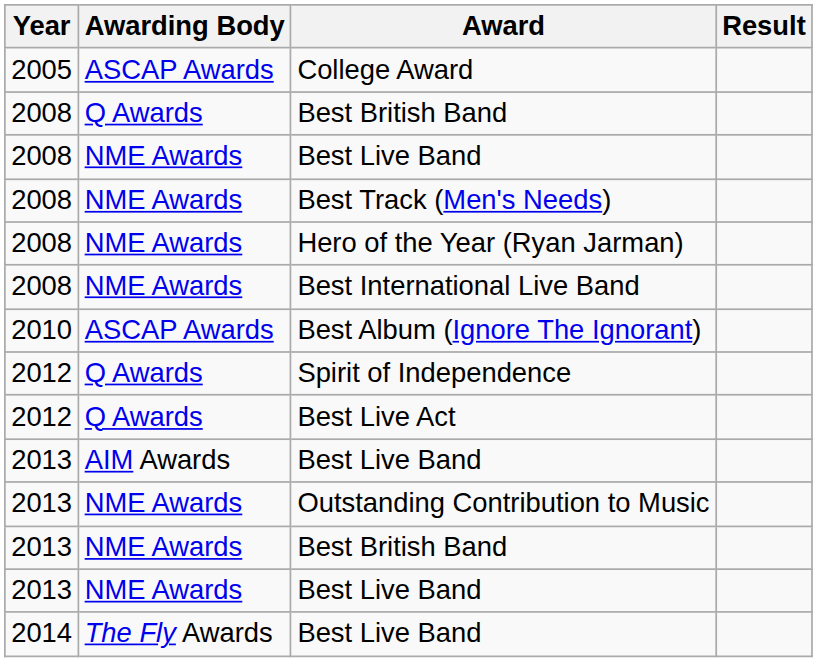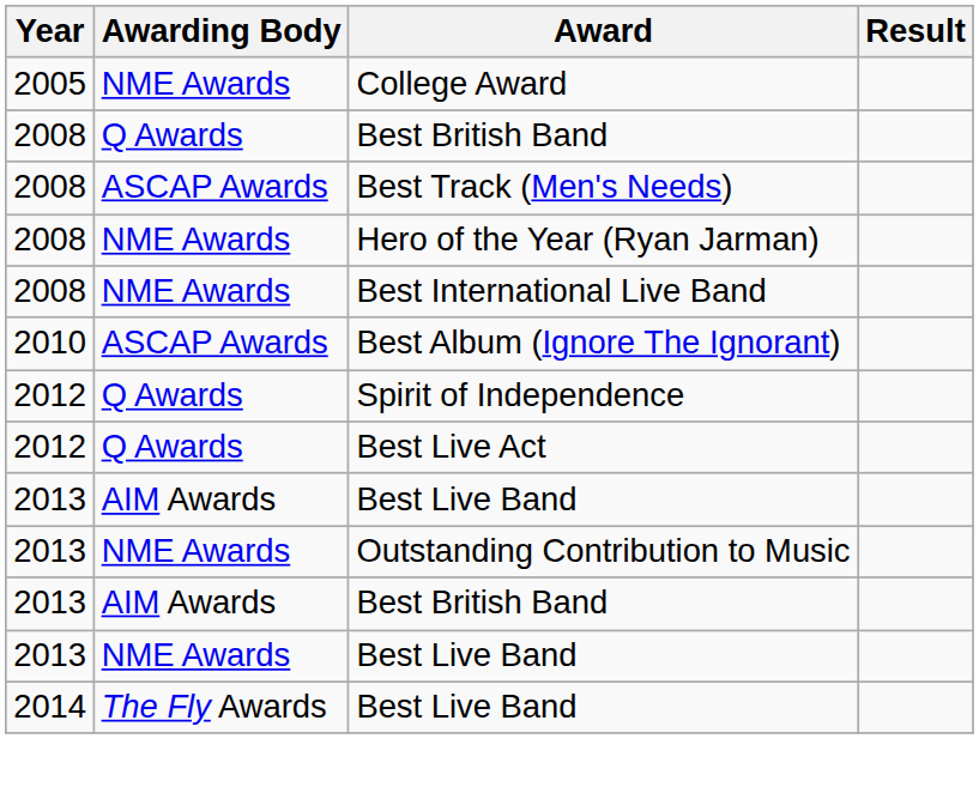 <table class="wikitable">
 <tr>
 <th>Year</th>
 <th>Awarding Body</th>
 <th>Award</th>
 <th>Result</th>
 </tr>
 <tr>
 <td>2005</td>
-<td><a href='#'>ASCAP Awards</a></td>
+<td><a href='#'>NME Awards</a></td>
 <td>College Award</td>
 <td></td>
 </tr>
 <tr>
 <td>2008</td>
 <td><a href='#'>Q Awards</a></td>
 <td>Best British Band</td>
 <td></td>
 </tr>
 <tr>
 <td>2008</td>
-<td><a href='#'>NME Awards</a></td>
-<td>Best Live Band</td>
-<td></td>
-</tr>
-<tr>
-<td>2008</td>
-<td><a href='#'>NME Awards</a></td>
+<td><a href='#'>ASCAP Awards</a></td>
 <td>Best Track (<a href='#'>Men's Needs</a>)</td>
 <td></td>
 </tr>
 <tr>
 <td>2008</td>
 <td><a href='#'>NME Awards</a></td>
 <td>Hero of the Year (Ryan Jarman)</td>
 <td></td>
 </tr>
 <tr>
 <td>2008</td>
 <td><a href='#'>NME Awards</a></td>
 <td>Best International Live Band</td>
 <td></td>
 </tr>
 <tr>
 <td>2010</td>
 <td><a href='#'>ASCAP Awards</a></td>
 <td>Best Album (<a href='#'>Ignore The Ignorant</a>)</td>
 <td></td>
 </tr>
 <tr>
 <td>2012</td>
 <td><a href='#'>Q Awards</a></td>
 <td>Spirit of Independence</td>
 <td></td>
 </tr>
 <tr>
 <td>2012</td>
 <td><a href='#'>Q Awards</a></td>
 <td>Best Live Act</td>
 <td></td>
 </tr>
 <tr>
 <td>2013</td>
 <td><a href='#'>AIM</a> Awards</td>
 <td>Best Live Band</td>
 <td></td>
 </tr>
 <tr>
 <td>2013</td>
 <td><a href='#'>NME Awards</a></td>
 <td>Outstanding Contribution to Music</td>
 <td></td>
 </tr>
 <tr>
 <td>2013</td>
-<td><a href='#'>NME Awards</a></td>
+<td><a href='#'>AIM</a> Awards</td>
 <td>Best British Band</td>
 <td></td>
 </tr>
 <tr>
 <td>2013</td>
 <td><a href='#'>NME Awards</a></td>
 <td>Best Live Band</td>
 <td></td>
 </tr>
 <tr>
 <td>2014</td>
 <td><em><a href='#'>The Fly</a></em> Awards</td>
 <td>Best Live Band</td>
 <td></td>
 </tr>
 </table>
